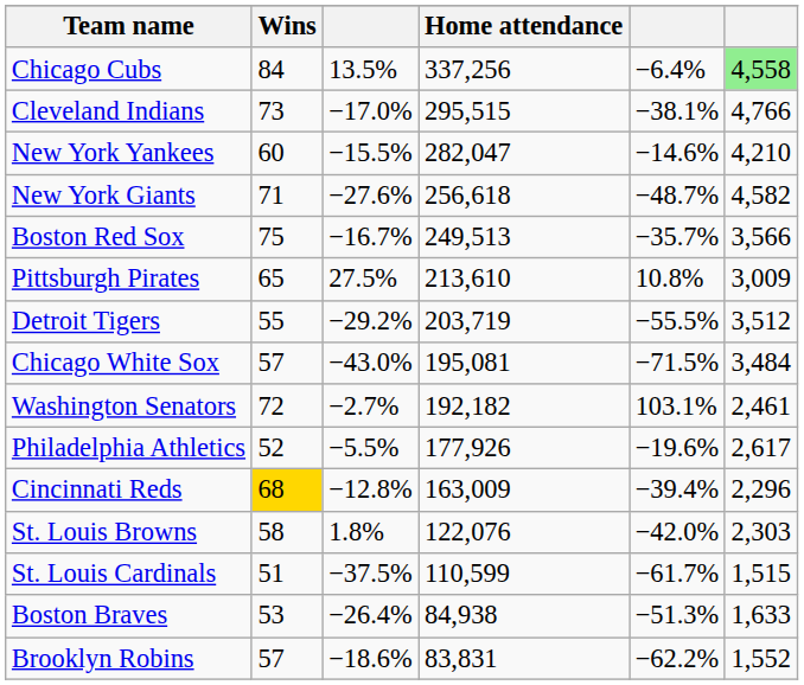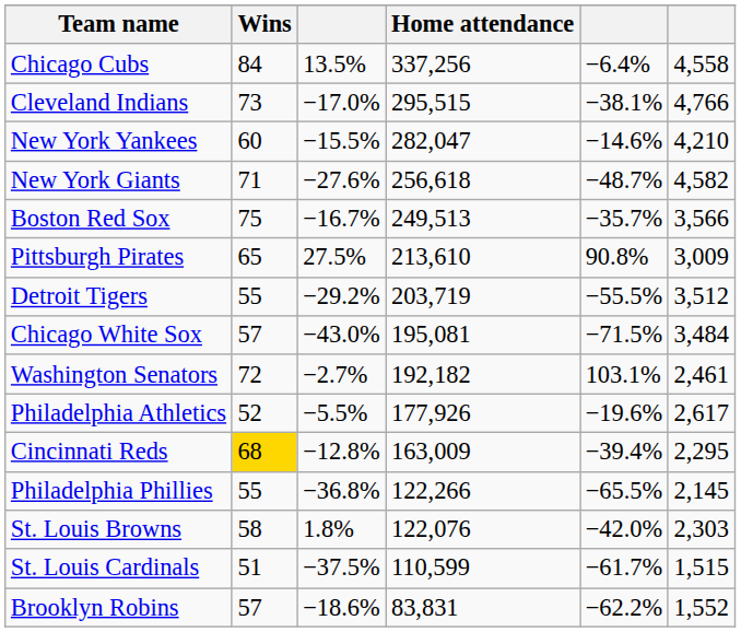 <table class="wikitable sortable">
 <tr style="text-align:center; font-size:larger;">
 </tr>
 <tr>
 <th>Team name</th>
 <th>Wins</th>
 <th></th>
 <th>Home attendance</th>
 <th></th>
 <th></th>
 </tr>
 <tr>
 <td><a href='#'>Chicago Cubs</a></td>
 <td>84</td>
 <td>13.5%</td>
 <td>337,256</td>
 <td>−6.4%</td>
-<td style="background: lightgreen;">4,558</td>
+<td>4,558</td>
 </tr>
 <tr>
 <td><a href='#'>Cleveland Indians</a></td>
 <td>73</td>
 <td>−17.0%</td>
 <td>295,515</td>
 <td>−38.1%</td>
 <td>4,766</td>
 </tr>
 <tr>
 <td><a href='#'>New York Yankees</a></td>
 <td>60</td>
 <td>−15.5%</td>
 <td>282,047</td>
 <td>−14.6%</td>
 <td>4,210</td>
 </tr>
 <tr>
 <td><a href='#'>New York Giants</a></td>
 <td>71</td>
 <td>−27.6%</td>
 <td>256,618</td>
 <td>−48.7%</td>
 <td>4,582</td>
 </tr>
 <tr>
 <td><a href='#'>Boston Red Sox</a></td>
 <td>75</td>
 <td>−16.7%</td>
 <td>249,513</td>
 <td>−35.7%</td>
 <td>3,566</td>
 </tr>
 <tr>
 <td><a href='#'>Pittsburgh Pirates</a></td>
 <td>65</td>
 <td>27.5%</td>
 <td>213,610</td>
-<td>10.8%</td>
+<td>90.8%</td>
 <td>3,009</td>
 </tr>
 <tr>
 <td><a href='#'>Detroit Tigers</a></td>
 <td>55</td>
 <td>−29.2%</td>
 <td>203,719</td>
 <td>−55.5%</td>
 <td>3,512</td>
 </tr>
 <tr>
 <td><a href='#'>Chicago White Sox</a></td>
 <td>57</td>
 <td>−43.0%</td>
 <td>195,081</td>
 <td>−71.5%</td>
 <td>3,484</td>
 </tr>
 <tr>
 <td><a href='#'>Washington Senators</a></td>
 <td>72</td>
 <td>−2.7%</td>
 <td>192,182</td>
 <td>103.1%</td>
 <td>2,461</td>
 </tr>
 <tr>
 <td><a href='#'>Philadelphia Athletics</a></td>
 <td>52</td>
 <td>−5.5%</td>
 <td>177,926</td>
 <td>−19.6%</td>
 <td>2,617</td>
 </tr>
 <tr>
 <td><a href='#'>Cincinnati Reds</a></td>
 <td style="background: gold;">68</td>
 <td>−12.8%</td>
 <td>163,009</td>
 <td>−39.4%</td>
-<td>2,296</td>
+<td>2,295</td>
+</tr>
+<tr>
+<td><a href='#'>Philadelphia Phillies</a></td>
+<td>55</td>
+<td>−36.8%</td>
+<td>122,266</td>
+<td>−65.5%</td>
+<td>2,145</td>
 </tr>
 <tr>
 <td><a href='#'>St. Louis Browns</a></td>
 <td>58</td>
 <td>1.8%</td>
 <td>122,076</td>
 <td>−42.0%</td>
 <td>2,303</td>
 </tr>
 <tr>
 <td><a href='#'>St. Louis Cardinals</a></td>
 <td>51</td>
 <td>−37.5%</td>
 <td>110,599</td>
 <td>−61.7%</td>
 <td>1,515</td>
 </tr>
 <tr>
-<td><a href='#'>Boston Braves</a></td>
-<td>53</td>
-<td>−26.4%</td>
-<td>84,938</td>
-<td>−51.3%</td>
-<td>1,633</td>
-</tr>
-<tr>
 <td><a href='#'>Brooklyn Robins</a></td>
 <td>57</td>
 <td>−18.6%</td>
 <td>83,831</td>
 <td>−62.2%</td>
 <td>1,552</td>
 </tr>
 </table>
